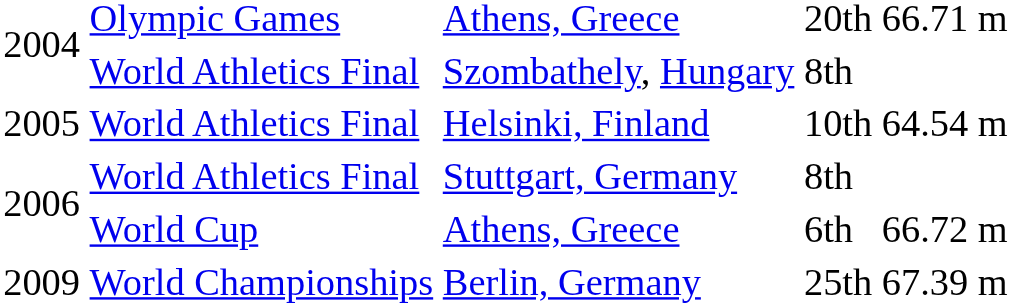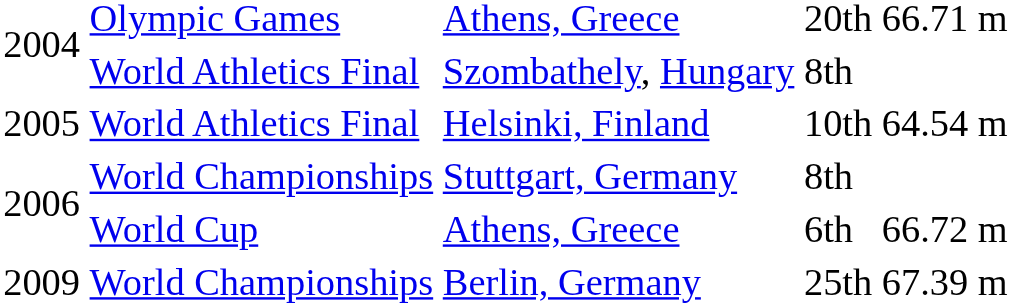 <table>
 <tr>
 <td rowspan=2>2004</td>
 <td><a href='#'>Olympic Games</a></td>
 <td><a href='#'>Athens, Greece</a></td>
 <td>20th</td>
 <td>66.71 m</td>
 </tr>
 <tr>
 <td><a href='#'>World Athletics Final</a></td>
 <td><a href='#'>Szombathely</a>, <a href='#'>Hungary</a></td>
 <td>8th</td>
 <td></td>
 </tr>
 <tr>
 <td>2005</td>
 <td><a href='#'>World Athletics Final</a></td>
 <td><a href='#'>Helsinki, Finland</a></td>
 <td>10th</td>
 <td>64.54 m</td>
 </tr>
 <tr>
 <td rowspan=2>2006</td>
-<td><a href='#'>World Athletics Final</a></td>
+<td><a href='#'>World Championships</a></td>
 <td><a href='#'>Stuttgart, Germany</a></td>
 <td>8th</td>
 <td></td>
 </tr>
 <tr>
 <td><a href='#'>World Cup</a></td>
 <td><a href='#'>Athens, Greece</a></td>
 <td>6th</td>
 <td>66.72 m</td>
 </tr>
 <tr>
 <td>2009</td>
 <td><a href='#'>World Championships</a></td>
 <td><a href='#'>Berlin, Germany</a></td>
 <td>25th</td>
 <td>67.39 m</td>
 </tr>
 </table>
